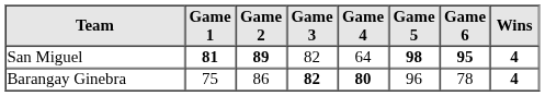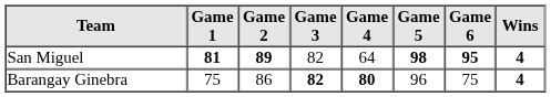 <table border=1 cellspacing=0 width=525 align=center>
 <tr style="text-align:center; background-color:#e6e6e6;">
 <th align=center width=30%>Team</th>
 <th width=8%>Game 1</th>
 <th width=8%>Game 2</th>
 <th width=8%>Game 3</th>
 <th width=8%>Game 4</th>
 <th width=8%>Game 5</th>
 <th width=8%>Game 6</th>
 <th width=8%>Wins</th>
 </tr>
 <tr style="text-align:center;">
 <td align=left>San Miguel</td>
 <td><strong>81</strong></td>
 <td><strong>89</strong></td>
 <td>82</td>
 <td>64</td>
 <td><strong>98</strong></td>
 <td><strong>95</strong></td>
 <td><strong>4</strong></td>
 </tr>
 <tr style="text-align:center;">
 <td align=left>Barangay Ginebra</td>
 <td>75</td>
 <td>86</td>
 <td><strong>82</strong></td>
 <td><strong>80</strong></td>
 <td>96</td>
-<td>78</td>
+<td>75</td>
 <td><strong>4</strong></td>
 </tr>
 <tr style="text-align:center; font-size: 85%; background-color:#e6e6e6;">
 </tr>
 </table>
